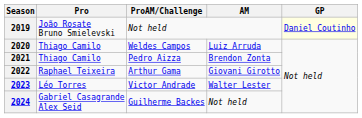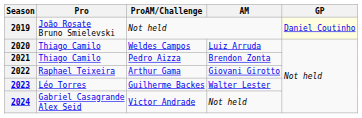 <table class="wikitable">
 <tr>
 <th>Season</th>
 <th>Pro</th>
 <th>ProAM/Challenge</th>
 <th>AM</th>
 <th>GP</th>
 </tr>
 <tr>
 <th>2019</th>
 <td> <a href='#'>João Rosate</a><br> Bruno Smielevski</td>
 <td colspan="2"><em>Not held</em></td>
 <td style="background: lightyellow;"> <a href='#'>Daniel Coutinho</a></td>
 </tr>
 <tr>
 <th>2020</th>
 <td> <a href='#'>Thiago Camilo</a></td>
 <td> <a href='#'>Weldes Campos</a></td>
 <td> <a href='#'>Luiz Arruda</a></td>
 <td rowspan="5"><em>Not held</em></td>
 </tr>
 <tr>
 <th>2021</th>
 <td> <a href='#'>Thiago Camilo</a></td>
 <td> <a href='#'>Pedro Aizza</a></td>
 <td> <a href='#'>Brendon Zonta</a></td>
 </tr>
 <tr>
 <th>2022</th>
 <td> <a href='#'>Raphael Teixeira</a></td>
 <td> <a href='#'>Arthur Gama</a></td>
 <td> <a href='#'>Giovani Girotto</a></td>
 </tr>
 <tr>
 <th><a href='#'>2023</a></th>
 <td> <a href='#'>Léo Torres</a></td>
-<td><a href='#'>Victor Andrade</a></td>
+<td> <a href='#'>Guilherme Backes</a></td>
 <td> <a href='#'>Walter Lester</a></td>
 </tr>
 <tr>
 <th><a href='#'>2024</a></th>
 <td> <a href='#'>Gabriel Casagrande</a><br> <a href='#'>Alex Seid</a></td>
-<td> <a href='#'>Guilherme Backes</a></td>
+<td><a href='#'>Victor Andrade</a></td>
 <td><em>Not held</em></td>
 </tr>
 </table>
